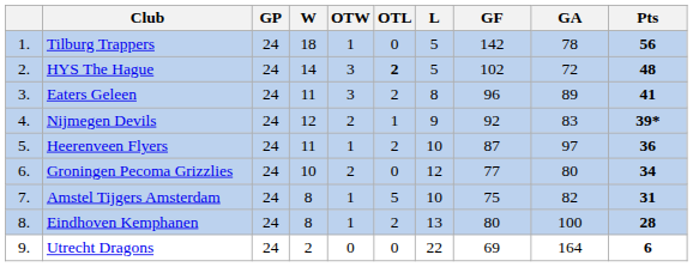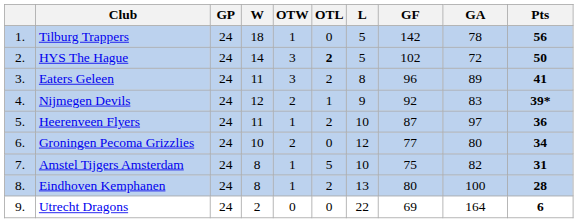 <table class="wikitable">
 <tr>
 <th width="30"></th>
 <th width="200">Club</th>
 <th width="30">GP</th>
 <th width="30">W</th>
 <th width="30">OTW</th>
 <th width="30">OTL</th>
 <th width="30">L</th>
 <th width="70">GF</th>
 <th width="70">GA</th>
 <th width="70">Pts</th>
 </tr>
 <tr bgcolor="#BCD2EE" align="center">
 <td>1.</td>
 <td align="left"><a href='#'>Tilburg Trappers</a></td>
 <td>24</td>
 <td>18</td>
 <td>1</td>
 <td>0</td>
 <td>5</td>
 <td>142</td>
 <td>78</td>
 <td><strong>56</strong></td>
 </tr>
 <tr bgcolor="#BCD2EE" align="center">
 <td>2.</td>
 <td align="left"><a href='#'>HYS The Hague</a></td>
 <td>24</td>
 <td>14</td>
 <td>3</td>
 <td><strong>2</strong></td>
 <td>5</td>
 <td>102</td>
 <td>72</td>
-<td><strong>48</strong></td>
+<td><strong>50</strong></td>
 </tr>
 <tr bgcolor="#BCD2EE" align="center">
 <td>3.</td>
 <td align="left"><a href='#'>Eaters Geleen</a></td>
 <td>24</td>
 <td>11</td>
 <td>3</td>
 <td>2</td>
 <td>8</td>
 <td>96</td>
 <td>89</td>
 <td><strong>41</strong></td>
 </tr>
 <tr bgcolor="#BCD2EE" align="center">
 <td>4.</td>
 <td align="left"><a href='#'>Nijmegen Devils</a></td>
 <td>24</td>
 <td>12</td>
 <td>2</td>
 <td>1</td>
 <td>9</td>
 <td>92</td>
 <td>83</td>
 <td><strong>39*</strong></td>
 </tr>
 <tr bgcolor="#BCD2EE" align="center">
 <td>5.</td>
 <td align="left"><a href='#'>Heerenveen Flyers</a></td>
 <td>24</td>
 <td>11</td>
 <td>1</td>
 <td>2</td>
 <td>10</td>
 <td>87</td>
 <td>97</td>
 <td><strong>36</strong></td>
 </tr>
 <tr bgcolor="#BCD2EE" align="center">
 <td>6.</td>
 <td align="left"><a href='#'>Groningen Pecoma Grizzlies</a></td>
 <td>24</td>
 <td>10</td>
 <td>2</td>
 <td>0</td>
 <td>12</td>
 <td>77</td>
 <td>80</td>
 <td><strong>34</strong></td>
 </tr>
 <tr bgcolor="#BCD2EE" align="center">
 <td>7.</td>
 <td align="left"><a href='#'>Amstel Tijgers Amsterdam</a></td>
 <td>24</td>
 <td>8</td>
 <td>1</td>
 <td>5</td>
 <td>10</td>
 <td>75</td>
 <td>82</td>
 <td><strong>31</strong></td>
 </tr>
 <tr bgcolor="#BCD2EE" align="center">
 <td>8.</td>
 <td align="left"><a href='#'>Eindhoven Kemphanen</a></td>
 <td>24</td>
 <td>8</td>
 <td>1</td>
 <td>2</td>
 <td>13</td>
 <td>80</td>
 <td>100</td>
 <td><strong>28</strong></td>
 </tr>
 <tr bgcolor="#FFFFFF" align="center">
 <td>9.</td>
 <td align="left"><a href='#'>Utrecht Dragons</a></td>
 <td>24</td>
 <td>2</td>
 <td>0</td>
 <td>0</td>
 <td>22</td>
 <td>69</td>
 <td>164</td>
 <td><strong>6</strong></td>
 </tr>
 </table>
